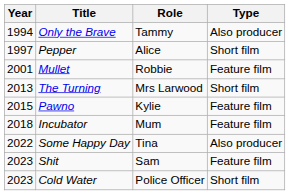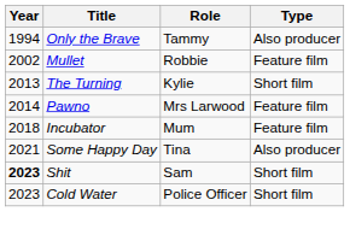 <table class="wikitable">
 <tr>
 <th>Year</th>
 <th>Title</th>
 <th>Role</th>
 <th>Type</th>
 </tr>
 <tr>
 <td>1994</td>
 <td><em><a href='#'>Only the Brave</a></em></td>
 <td>Tammy</td>
 <td>Also producer</td>
 </tr>
 <tr>
-<td>1997</td>
-<td><em>Pepper</em></td>
-<td>Alice</td>
-<td>Short film</td>
-</tr>
-<tr>
-<td>2001</td>
+<td>2002</td>
 <td><em><a href='#'>Mullet</a></em></td>
 <td>Robbie</td>
 <td>Feature film</td>
 </tr>
 <tr>
 <td>2013</td>
 <td><em><a href='#'>The Turning</a></em></td>
-<td>Mrs Larwood</td>
+<td>Kylie</td>
 <td>Short film</td>
 </tr>
 <tr>
-<td>2015</td>
+<td>2014</td>
 <td><em><a href='#'>Pawno</a></em></td>
-<td>Kylie</td>
+<td>Mrs Larwood</td>
 <td>Feature film</td>
 </tr>
 <tr>
 <td>2018</td>
 <td><em>Incubator</em></td>
 <td>Mum</td>
 <td>Feature film</td>
 </tr>
 <tr>
-<td>2022</td>
+<td>2021</td>
 <td><em>Some Happy Day</em></td>
 <td>Tina</td>
 <td>Also producer</td>
 </tr>
 <tr>
-<td>2023</td>
+<td><strong>2023</strong></td>
 <td><em>Shit</em></td>
 <td>Sam</td>
-<td>Feature film</td>
+<td>Short film</td>
 </tr>
 <tr>
 <td>2023</td>
 <td><em>Cold Water</em></td>
 <td>Police Officer</td>
 <td>Short film</td>
 </tr>
 </table>
